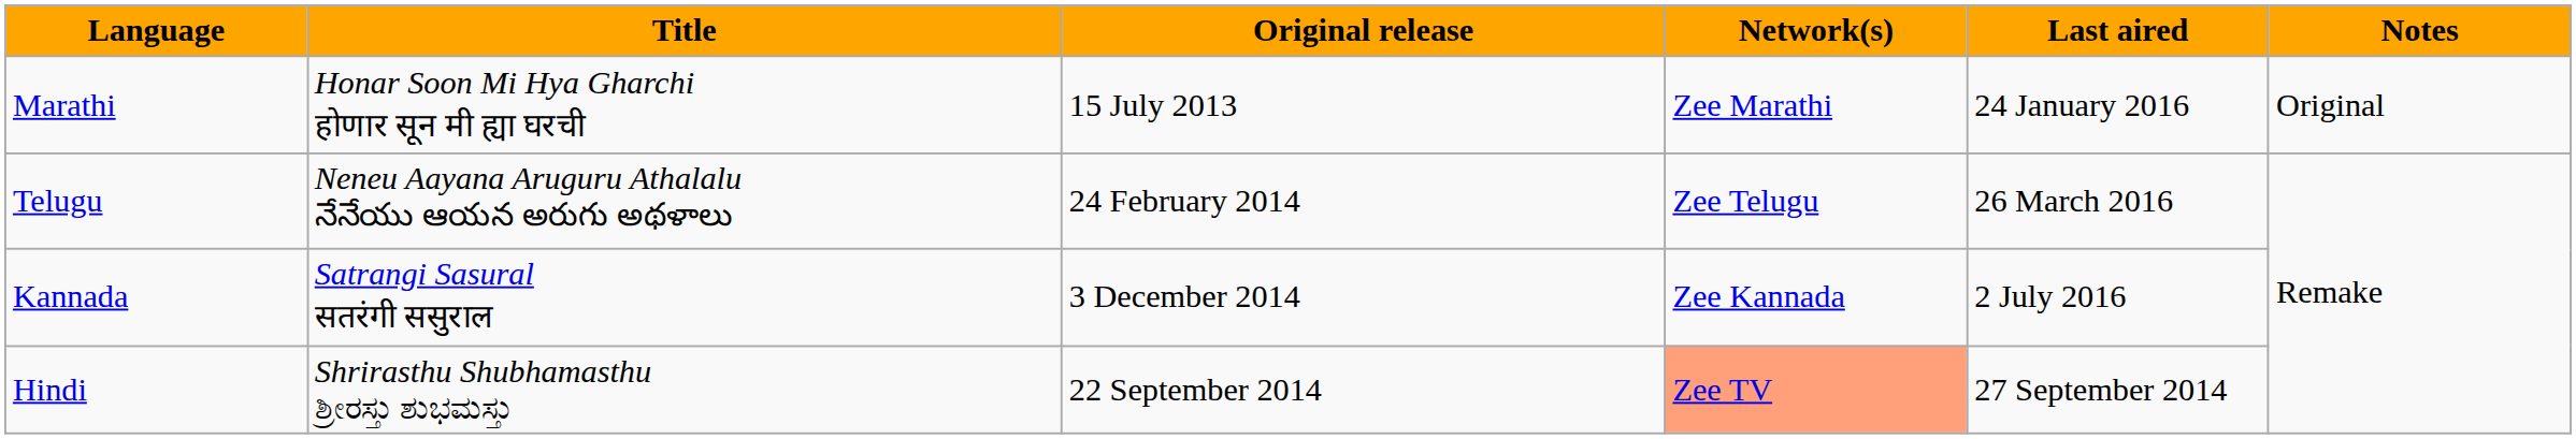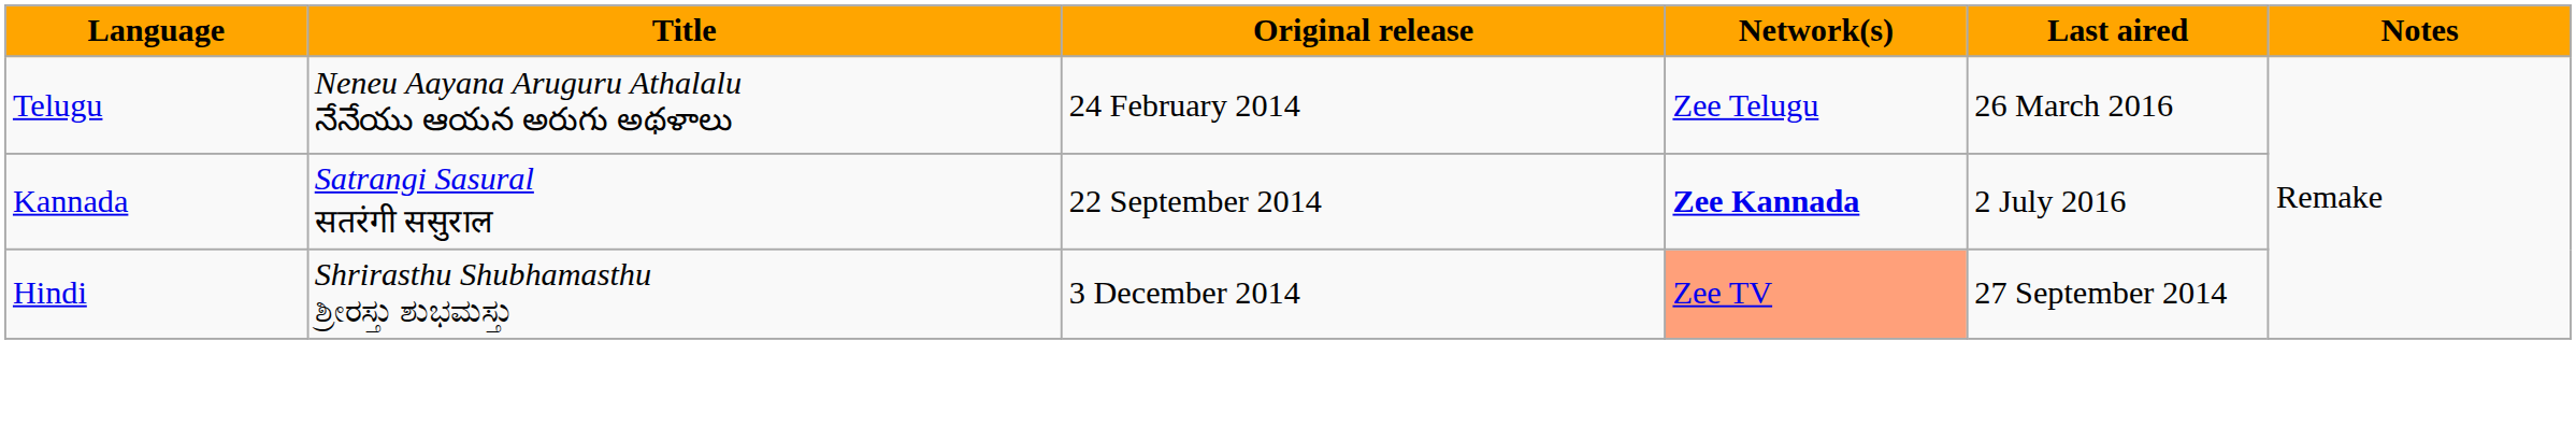 <table class="wikitable" style="width: 100%; margin-right: 0;">
 <tr>
 <th style="background:Orange; width:10%;">Language</th>
 <th style="background:Orange; width:25%;">Title</th>
 <th style="background:Orange; width:20%;">Original release</th>
 <th style="background:Orange; width:10%;">Network(s)</th>
 <th style="background:Orange; width:10%;">Last aired</th>
 <th style="background:Orange; width:10%;">Notes</th>
-</tr>
-<tr>
-<td><a href='#'>Marathi</a></td>
-<td><em>Honar Soon Mi Hya Gharchi</em> <br> होणार सून मी ह्या घरची</td>
-<td>15 July 2013</td>
-<td><a href='#'>Zee Marathi</a></td>
-<td>24 January 2016</td>
-<td>Original</td>
 </tr>
 <tr>
 <td><a href='#'>Telugu</a></td>
 <td><em>Neneu Aayana Aruguru Athalalu</em> <br> నేనేయు ఆయన అరుగు అథళాలు</td>
 <td>24 February 2014</td>
 <td><a href='#'>Zee Telugu</a></td>
 <td>26 March 2016</td>
 <td rowspan="3">Remake</td>
 </tr>
 <tr>
 <td><a href='#'>Kannada</a></td>
 <td><em><a href='#'>Satrangi Sasural</a></em> <br> सतरंगी ससुराल</td>
-<td>3 December 2014</td>
-<td><a href='#'>Zee Kannada</a></td>
+<td>22 September 2014</td>
+<td><strong><a href='#'>Zee Kannada</a></strong></td>
 <td>2 July 2016</td>
 </tr>
 <tr>
 <td><a href='#'>Hindi</a></td>
 <td><em>Shrirasthu Shubhamasthu</em> <br> ಶ್ರೀರಸ್ತು ಶುಭಮಸ್ತು</td>
-<td>22 September 2014</td>
+<td>3 December 2014</td>
 <td style="background: lightsalmon;"><a href='#'>Zee TV</a></td>
 <td>27 September 2014</td>
 </tr>
 </table>
